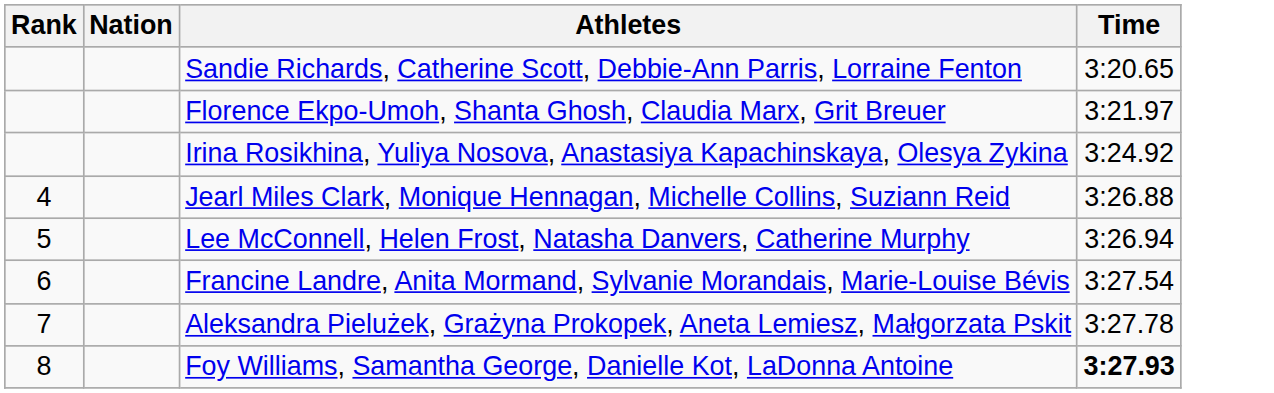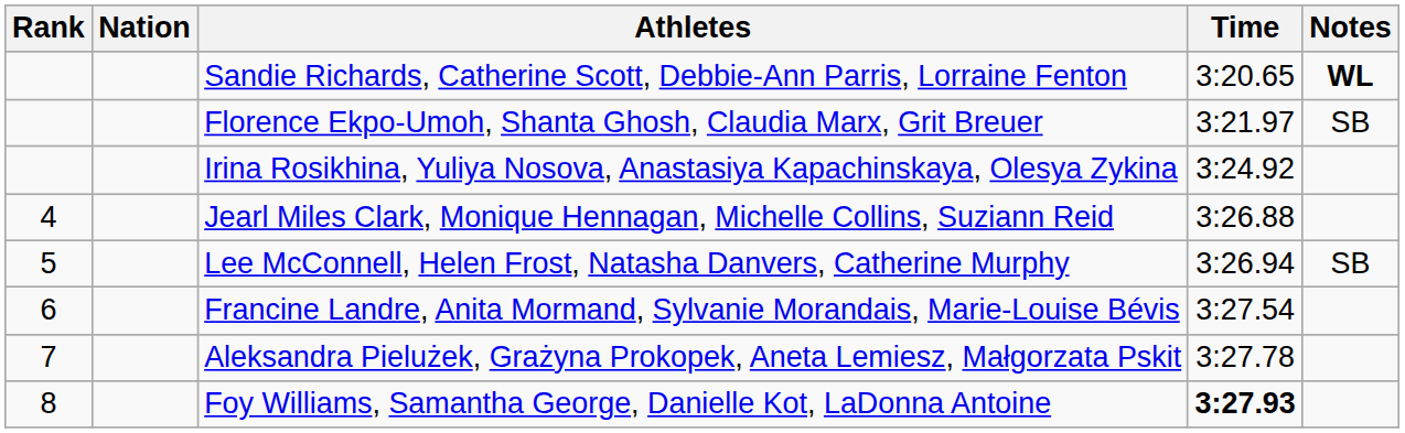 <table class="wikitable sortable" style="text-align:center">
 <tr>
 <th>Rank</th>
 <th>Nation</th>
 <th>Athletes</th>
 <th>Time</th>
+<th>Notes</th>
 </tr>
 <tr>
 <td></td>
 <td align=left></td>
 <td align=left><a href='#'>Sandie Richards</a>, <a href='#'>Catherine Scott</a>, <a href='#'>Debbie-Ann Parris</a>, <a href='#'>Lorraine Fenton</a></td>
 <td>3:20.65</td>
+<td><strong>WL</strong></td>
 </tr>
 <tr>
 <td></td>
 <td align=left></td>
 <td align=left><a href='#'>Florence Ekpo-Umoh</a>, <a href='#'>Shanta Ghosh</a>, <a href='#'>Claudia Marx</a>, <a href='#'>Grit Breuer</a></td>
 <td>3:21.97</td>
+<td>SB</td>
 </tr>
 <tr>
 <td></td>
 <td align=left></td>
 <td align=left><a href='#'>Irina Rosikhina</a>, <a href='#'>Yuliya Nosova</a>, <a href='#'>Anastasiya Kapachinskaya</a>, <a href='#'>Olesya Zykina</a></td>
 <td>3:24.92</td>
+<td></td>
 </tr>
 <tr>
 <td>4</td>
 <td align=left></td>
 <td align=left><a href='#'>Jearl Miles Clark</a>, <a href='#'>Monique Hennagan</a>, <a href='#'>Michelle Collins</a>, <a href='#'>Suziann Reid</a></td>
 <td>3:26.88</td>
+<td></td>
 </tr>
 <tr>
 <td>5</td>
 <td align=left></td>
 <td align=left><a href='#'>Lee McConnell</a>, <a href='#'>Helen Frost</a>, <a href='#'>Natasha Danvers</a>, <a href='#'>Catherine Murphy</a></td>
 <td>3:26.94</td>
+<td>SB</td>
 </tr>
 <tr>
 <td>6</td>
 <td align=left></td>
 <td align=left><a href='#'>Francine Landre</a>, <a href='#'>Anita Mormand</a>, <a href='#'>Sylvanie Morandais</a>, <a href='#'>Marie-Louise Bévis</a></td>
 <td>3:27.54</td>
+<td></td>
 </tr>
 <tr>
 <td>7</td>
 <td align=left></td>
 <td align=left><a href='#'>Aleksandra Pielużek</a>, <a href='#'>Grażyna Prokopek</a>, <a href='#'>Aneta Lemiesz</a>, <a href='#'>Małgorzata Pskit</a></td>
 <td>3:27.78</td>
+<td></td>
 </tr>
 <tr>
 <td>8</td>
 <td align=left></td>
 <td align=left><a href='#'>Foy Williams</a>, <a href='#'>Samantha George</a>, <a href='#'>Danielle Kot</a>, <a href='#'>LaDonna Antoine</a></td>
 <td><strong>3:27.93</strong></td>
+<td></td>
 </tr>
 </table>
